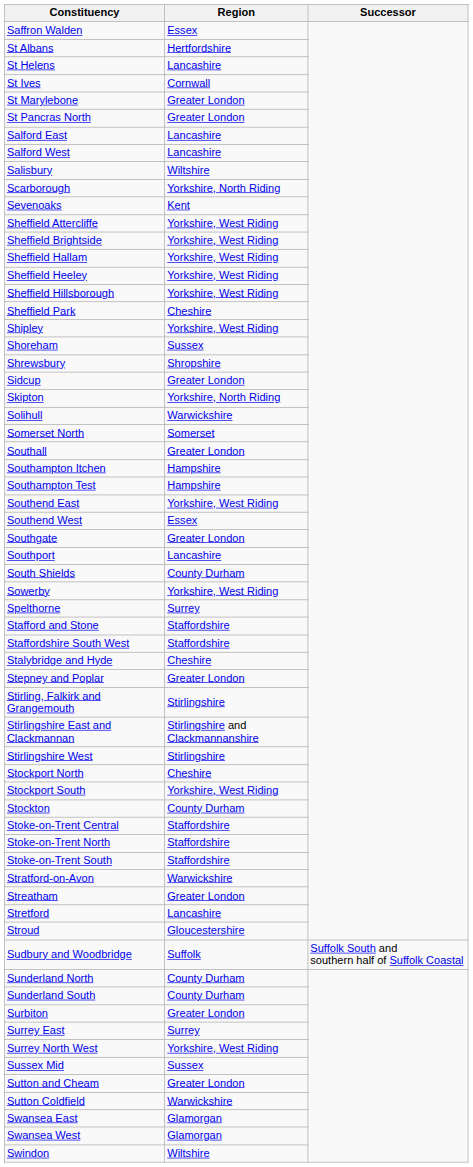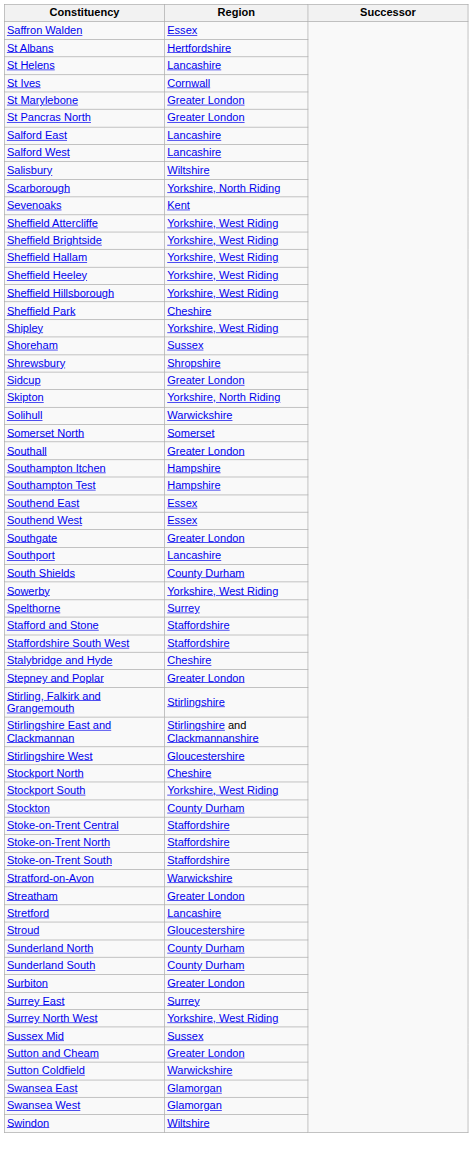 <table class="wikitable">
 <tr>
 <th width="225px">Constituency</th>
 <th width="200px">Region</th>
 <th width="225px">Successor</th>
 </tr>
 <tr>
 <td><a href='#'>Saffron Walden</a></td>
 <td><a href='#'>Essex</a></td>
 </tr>
 <tr>
 <td><a href='#'>St Albans</a></td>
 <td><a href='#'>Hertfordshire</a></td>
 </tr>
 <tr>
 <td><a href='#'>St Helens</a></td>
 <td><a href='#'>Lancashire</a></td>
 </tr>
 <tr>
 <td><a href='#'>St Ives</a></td>
 <td><a href='#'>Cornwall</a></td>
 </tr>
 <tr>
 <td><a href='#'>St Marylebone</a></td>
 <td><a href='#'>Greater London</a></td>
 </tr>
 <tr>
 <td><a href='#'>St Pancras North</a></td>
 <td><a href='#'>Greater London</a></td>
 </tr>
 <tr>
 <td><a href='#'>Salford East</a></td>
 <td><a href='#'>Lancashire</a></td>
 </tr>
 <tr>
 <td><a href='#'>Salford West</a></td>
 <td><a href='#'>Lancashire</a></td>
 </tr>
 <tr>
 <td><a href='#'>Salisbury</a></td>
 <td><a href='#'>Wiltshire</a></td>
 </tr>
 <tr>
 <td><a href='#'>Scarborough</a></td>
 <td><a href='#'>Yorkshire, North Riding</a></td>
 </tr>
 <tr>
 <td><a href='#'>Sevenoaks</a></td>
 <td><a href='#'>Kent</a></td>
 </tr>
 <tr>
 <td><a href='#'>Sheffield Attercliffe</a></td>
 <td><a href='#'>Yorkshire, West Riding</a></td>
 </tr>
 <tr>
 <td><a href='#'>Sheffield Brightside</a></td>
 <td><a href='#'>Yorkshire, West Riding</a></td>
 </tr>
 <tr>
 <td><a href='#'>Sheffield Hallam</a></td>
 <td><a href='#'>Yorkshire, West Riding</a></td>
 </tr>
 <tr>
 <td><a href='#'>Sheffield Heeley</a></td>
 <td><a href='#'>Yorkshire, West Riding</a></td>
 </tr>
 <tr>
 <td><a href='#'>Sheffield Hillsborough</a></td>
 <td><a href='#'>Yorkshire, West Riding</a></td>
 </tr>
 <tr>
 <td><a href='#'>Sheffield Park</a></td>
 <td><a href='#'>Cheshire</a></td>
 </tr>
 <tr>
 <td><a href='#'>Shipley</a></td>
 <td><a href='#'>Yorkshire, West Riding</a></td>
 </tr>
 <tr>
 <td><a href='#'>Shoreham</a></td>
 <td><a href='#'>Sussex</a></td>
 </tr>
 <tr>
 <td><a href='#'>Shrewsbury</a></td>
 <td><a href='#'>Shropshire</a></td>
 </tr>
 <tr>
 <td><a href='#'>Sidcup</a></td>
 <td><a href='#'>Greater London</a></td>
 </tr>
 <tr>
 <td><a href='#'>Skipton</a></td>
 <td><a href='#'>Yorkshire, North Riding</a></td>
 </tr>
 <tr>
 <td><a href='#'>Solihull</a></td>
 <td><a href='#'>Warwickshire</a></td>
 </tr>
 <tr>
 <td><a href='#'>Somerset North</a></td>
 <td><a href='#'>Somerset</a></td>
 </tr>
 <tr>
 <td><a href='#'>Southall</a></td>
 <td><a href='#'>Greater London</a></td>
 </tr>
 <tr>
 <td><a href='#'>Southampton Itchen</a></td>
 <td><a href='#'>Hampshire</a></td>
 </tr>
 <tr>
 <td><a href='#'>Southampton Test</a></td>
 <td><a href='#'>Hampshire</a></td>
 </tr>
 <tr>
 <td><a href='#'>Southend East</a></td>
-<td><a href='#'>Yorkshire, West Riding</a></td>
+<td><a href='#'>Essex</a></td>
 </tr>
 <tr>
 <td><a href='#'>Southend West</a></td>
 <td><a href='#'>Essex</a></td>
 </tr>
 <tr>
 <td><a href='#'>Southgate</a></td>
 <td><a href='#'>Greater London</a></td>
 </tr>
 <tr>
 <td><a href='#'>Southport</a></td>
 <td><a href='#'>Lancashire</a></td>
 </tr>
 <tr>
 <td><a href='#'>South Shields</a></td>
 <td><a href='#'>County Durham</a></td>
 </tr>
 <tr>
 <td><a href='#'>Sowerby</a></td>
 <td><a href='#'>Yorkshire, West Riding</a></td>
 </tr>
 <tr>
 <td><a href='#'>Spelthorne</a></td>
 <td><a href='#'>Surrey</a></td>
 </tr>
 <tr>
 <td><a href='#'>Stafford and Stone</a></td>
 <td><a href='#'>Staffordshire</a></td>
 </tr>
 <tr>
 <td><a href='#'>Staffordshire South West</a></td>
 <td><a href='#'>Staffordshire</a></td>
 </tr>
 <tr>
 <td><a href='#'>Stalybridge and Hyde</a></td>
 <td><a href='#'>Cheshire</a></td>
 </tr>
 <tr>
 <td><a href='#'>Stepney and Poplar</a></td>
 <td><a href='#'>Greater London</a></td>
 </tr>
 <tr>
 <td><a href='#'>Stirling, Falkirk and Grangemouth</a></td>
 <td><a href='#'>Stirlingshire</a></td>
 </tr>
 <tr>
 <td><a href='#'>Stirlingshire East and Clackmannan</a></td>
 <td><a href='#'>Stirlingshire</a> and <a href='#'>Clackmannanshire</a></td>
 </tr>
 <tr>
 <td><a href='#'>Stirlingshire West</a></td>
-<td><a href='#'>Stirlingshire</a></td>
+<td><a href='#'>Gloucestershire</a></td>
 </tr>
 <tr>
 <td><a href='#'>Stockport North</a></td>
 <td><a href='#'>Cheshire</a></td>
 </tr>
 <tr>
 <td><a href='#'>Stockport South</a></td>
 <td><a href='#'>Yorkshire, West Riding</a></td>
 </tr>
 <tr>
 <td><a href='#'>Stockton</a></td>
 <td><a href='#'>County Durham</a></td>
 </tr>
 <tr>
 <td><a href='#'>Stoke-on-Trent Central</a></td>
 <td><a href='#'>Staffordshire</a></td>
 </tr>
 <tr>
 <td><a href='#'>Stoke-on-Trent North</a></td>
 <td><a href='#'>Staffordshire</a></td>
 </tr>
 <tr>
 <td><a href='#'>Stoke-on-Trent South</a></td>
 <td><a href='#'>Staffordshire</a></td>
 </tr>
 <tr>
 <td><a href='#'>Stratford-on-Avon</a></td>
 <td><a href='#'>Warwickshire</a></td>
 </tr>
 <tr>
 <td><a href='#'>Streatham</a></td>
 <td><a href='#'>Greater London</a></td>
 </tr>
 <tr>
 <td><a href='#'>Stretford</a></td>
 <td><a href='#'>Lancashire</a></td>
 </tr>
 <tr>
 <td><a href='#'>Stroud</a></td>
 <td><a href='#'>Gloucestershire</a></td>
-</tr>
-<tr>
-<td><a href='#'>Sudbury and Woodbridge</a></td>
-<td><a href='#'>Suffolk</a></td>
-<td><a href='#'>Suffolk South</a> and <br> southern half of <a href='#'>Suffolk Coastal</a></td>
 </tr>
 <tr>
 <td><a href='#'>Sunderland North</a></td>
 <td><a href='#'>County Durham</a></td>
 </tr>
 <tr>
 <td><a href='#'>Sunderland South</a></td>
 <td><a href='#'>County Durham</a></td>
 </tr>
 <tr>
 <td><a href='#'>Surbiton</a></td>
 <td><a href='#'>Greater London</a></td>
 </tr>
 <tr>
 <td><a href='#'>Surrey East</a></td>
 <td><a href='#'>Surrey</a></td>
 </tr>
 <tr>
 <td><a href='#'>Surrey North West</a></td>
 <td><a href='#'>Yorkshire, West Riding</a></td>
 </tr>
 <tr>
 <td><a href='#'>Sussex Mid</a></td>
 <td><a href='#'>Sussex</a></td>
 </tr>
 <tr>
 <td><a href='#'>Sutton and Cheam</a></td>
 <td><a href='#'>Greater London</a></td>
 </tr>
 <tr>
 <td><a href='#'>Sutton Coldfield</a></td>
 <td><a href='#'>Warwickshire</a></td>
 </tr>
 <tr>
 <td><a href='#'>Swansea East</a></td>
 <td><a href='#'>Glamorgan</a></td>
 </tr>
 <tr>
 <td><a href='#'>Swansea West</a></td>
 <td><a href='#'>Glamorgan</a></td>
 </tr>
 <tr>
 <td><a href='#'>Swindon</a></td>
 <td><a href='#'>Wiltshire</a></td>
 </tr>
 </table>
